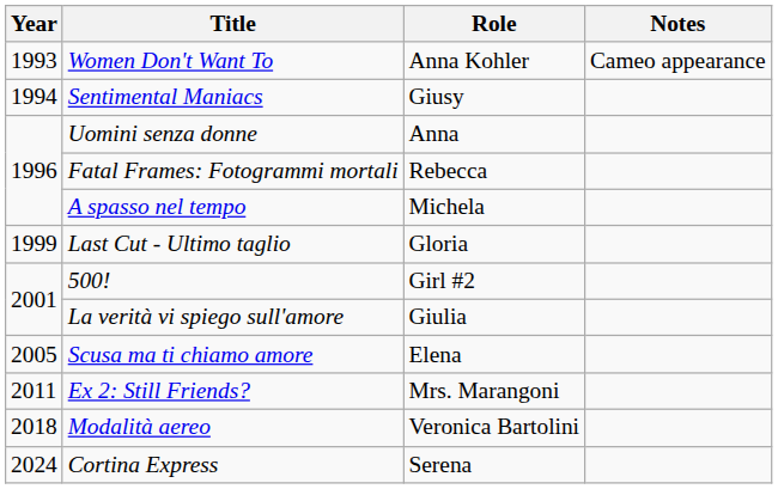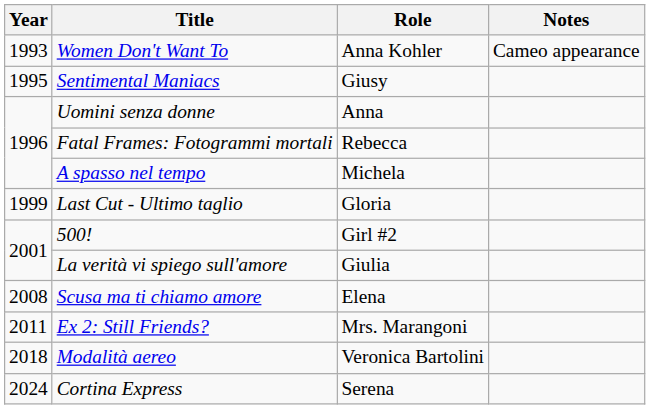 <table class="wikitable">
 <tr>
 <th>Year</th>
 <th>Title</th>
 <th>Role</th>
 <th>Notes</th>
 </tr>
 <tr>
 <td>1993</td>
 <td><em><a href='#'>Women Don't Want To</a></em></td>
 <td>Anna Kohler</td>
 <td>Cameo appearance</td>
 </tr>
 <tr>
-<td>1994</td>
+<td>1995</td>
 <td><em><a href='#'>Sentimental Maniacs</a></em></td>
 <td>Giusy</td>
 <td></td>
 </tr>
 <tr>
 <td rowspan="3">1996</td>
 <td><em>Uomini senza donne</em></td>
 <td>Anna</td>
 <td></td>
 </tr>
 <tr>
 <td><em>Fatal Frames: Fotogrammi mortali</em></td>
 <td>Rebecca</td>
 <td></td>
 </tr>
 <tr>
 <td><em><a href='#'>A spasso nel tempo</a></em></td>
 <td>Michela</td>
 <td></td>
 </tr>
 <tr>
 <td>1999</td>
 <td><em>Last Cut - Ultimo taglio</em></td>
 <td>Gloria</td>
 <td></td>
 </tr>
 <tr>
 <td rowspan="2">2001</td>
 <td><em>500!</em></td>
 <td>Girl #2</td>
 <td></td>
 </tr>
 <tr>
 <td><em>La verità vi spiego sull'amore</em></td>
 <td>Giulia</td>
 <td></td>
 </tr>
 <tr>
-<td>2005</td>
+<td>2008</td>
 <td><em><a href='#'>Scusa ma ti chiamo amore</a></em></td>
 <td>Elena</td>
 <td></td>
 </tr>
 <tr>
 <td>2011</td>
 <td><em><a href='#'>Ex 2: Still Friends?</a></em></td>
 <td>Mrs. Marangoni</td>
 <td></td>
 </tr>
 <tr>
 <td>2018</td>
 <td><em><a href='#'>Modalità aereo</a></em></td>
 <td>Veronica Bartolini</td>
 <td></td>
 </tr>
 <tr>
 <td>2024</td>
 <td><em>Cortina Express</em></td>
 <td>Serena</td>
 <td></td>
 </tr>
 </table>
